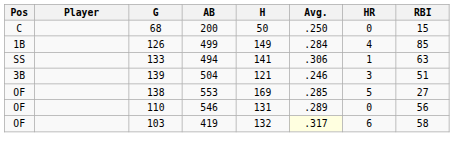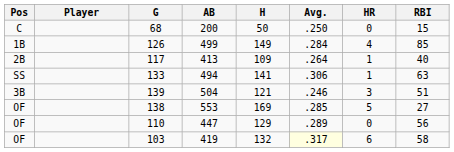 <table class="wikitable sortable">
 <tr>
 <th bgcolor="#DDDDFF" width="5%">Pos</th>
 <th bgcolor="#DDDDFF" width="16%">Player</th>
 <th bgcolor="#DDDDFF" width="9%">G</th>
 <th bgcolor="#DDDDFF" width="9%">AB</th>
 <th bgcolor="#DDDDFF" width="9%">H</th>
 <th bgcolor="#DDDDFF" width="9%">Avg.</th>
 <th bgcolor="#DDDDFF" width="9%">HR</th>
 <th bgcolor="#DDDDFF" width="9%">RBI</th>
 </tr>
 <tr align="center">
 <td>C</td>
 <td></td>
 <td>68</td>
 <td>200</td>
 <td>50</td>
 <td>.250</td>
 <td>0</td>
 <td>15</td>
 </tr>
 <tr align="center">
 <td>1B</td>
 <td></td>
 <td>126</td>
 <td>499</td>
 <td>149</td>
 <td>.284</td>
 <td>4</td>
 <td>85</td>
+</tr>
+<tr align="center">
+<td>2B</td>
+<td></td>
+<td>117</td>
+<td>413</td>
+<td>109</td>
+<td>.264</td>
+<td>1</td>
+<td>40</td>
 </tr>
 <tr align="center">
 <td>SS</td>
 <td></td>
 <td>133</td>
 <td>494</td>
 <td>141</td>
 <td>.306</td>
 <td>1</td>
 <td>63</td>
 </tr>
 <tr align="center">
 <td>3B</td>
 <td></td>
 <td>139</td>
 <td>504</td>
 <td>121</td>
 <td>.246</td>
 <td>3</td>
 <td>51</td>
 </tr>
 <tr align="center">
 <td>OF</td>
 <td></td>
 <td>138</td>
 <td>553</td>
 <td>169</td>
 <td>.285</td>
 <td>5</td>
 <td>27</td>
 </tr>
 <tr align="center">
 <td>OF</td>
 <td></td>
 <td>110</td>
-<td>546</td>
-<td>131</td>
+<td>447</td>
+<td>129</td>
 <td>.289</td>
 <td>0</td>
 <td>56</td>
 </tr>
 <tr align="center">
 <td>OF</td>
 <td></td>
 <td>103</td>
 <td>419</td>
 <td>132</td>
 <td style="background: lightyellow;">.317</td>
 <td>6</td>
 <td>58</td>
 </tr>
 </table>
